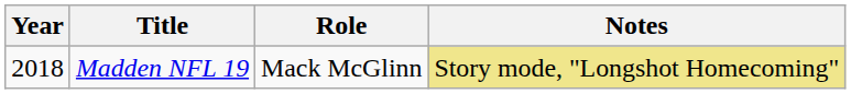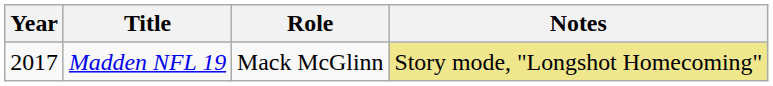 <table class="wikitable sortable">
 <tr>
 <th>Year</th>
 <th>Title</th>
 <th>Role</th>
 <th class="unsortable">Notes</th>
 </tr>
 <tr>
-<td>2018</td>
+<td>2017</td>
 <td><em><a href='#'>Madden NFL 19</a></em></td>
 <td>Mack McGlinn</td>
 <td style="background: khaki;">Story mode, "Longshot Homecoming"</td>
 </tr>
 </table>
